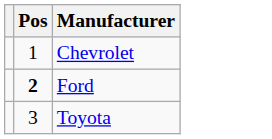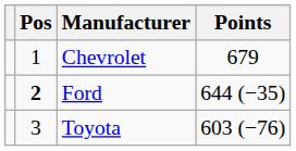 <table class="wikitable" style="font-size: 95%;">
 <tr>
 <th></th>
 <th>Pos</th>
 <th>Manufacturer</th>
+<th>Points</th>
 </tr>
 <tr>
 <td align="left"></td>
 <td style="text-align:center;">1</td>
 <td><a href='#'>Chevrolet</a></td>
+<td style="text-align:center;">679</td>
 </tr>
 <tr>
 <td align="left"></td>
 <td style="text-align:center;"><strong>2</strong></td>
 <td><a href='#'>Ford</a></td>
+<td style="text-align:center;">644 (−35)</td>
 </tr>
 <tr>
 <td align="left"></td>
 <td style="text-align:center;">3</td>
 <td><a href='#'>Toyota</a></td>
+<td style="text-align:center;">603 (−76)</td>
 </tr>
 </table>
